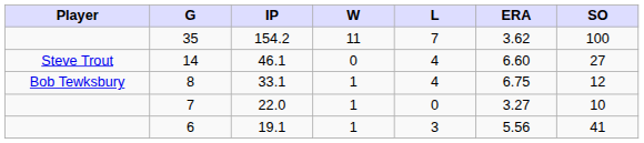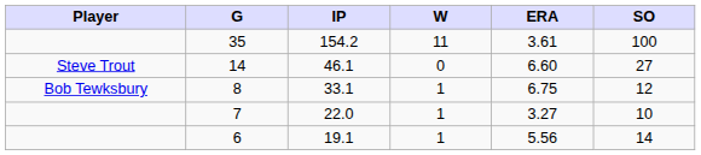 <table class="wikitable sortable">
 <tr>
 <th style="background:#ddf; width:16%;">Player</th>
 <th style="background:#ddf; width:9%;">G</th>
 <th style="background:#ddf; width:9%;">IP</th>
 <th style="background:#ddf; width:9%;">W</th>
-<th style="background:#ddf; width:9%;">L</th>
 <th style="background:#ddf; width:9%;">ERA</th>
 <th style="background:#ddf; width:9%;">SO</th>
 </tr>
 <tr style="text-align:center;">
 <td></td>
 <td>35</td>
 <td>154.2</td>
 <td>11</td>
-<td>7</td>
-<td>3.62</td>
+<td>3.61</td>
 <td>100</td>
 </tr>
 <tr style="text-align:center;">
 <td><a href='#'>Steve Trout</a></td>
 <td>14</td>
 <td>46.1</td>
 <td>0</td>
-<td>4</td>
 <td>6.60</td>
 <td>27</td>
 </tr>
 <tr align="center">
 <td><a href='#'>Bob Tewksbury</a></td>
 <td>8</td>
 <td>33.1</td>
 <td>1</td>
-<td>4</td>
 <td>6.75</td>
 <td>12</td>
 </tr>
 <tr align="center">
 <td></td>
 <td>7</td>
 <td>22.0</td>
 <td>1</td>
-<td>0</td>
 <td>3.27</td>
 <td>10</td>
 </tr>
 <tr style="text-align:center;">
 <td></td>
 <td>6</td>
 <td>19.1</td>
 <td>1</td>
-<td>3</td>
 <td>5.56</td>
-<td>41</td>
+<td>14</td>
 </tr>
 </table>
